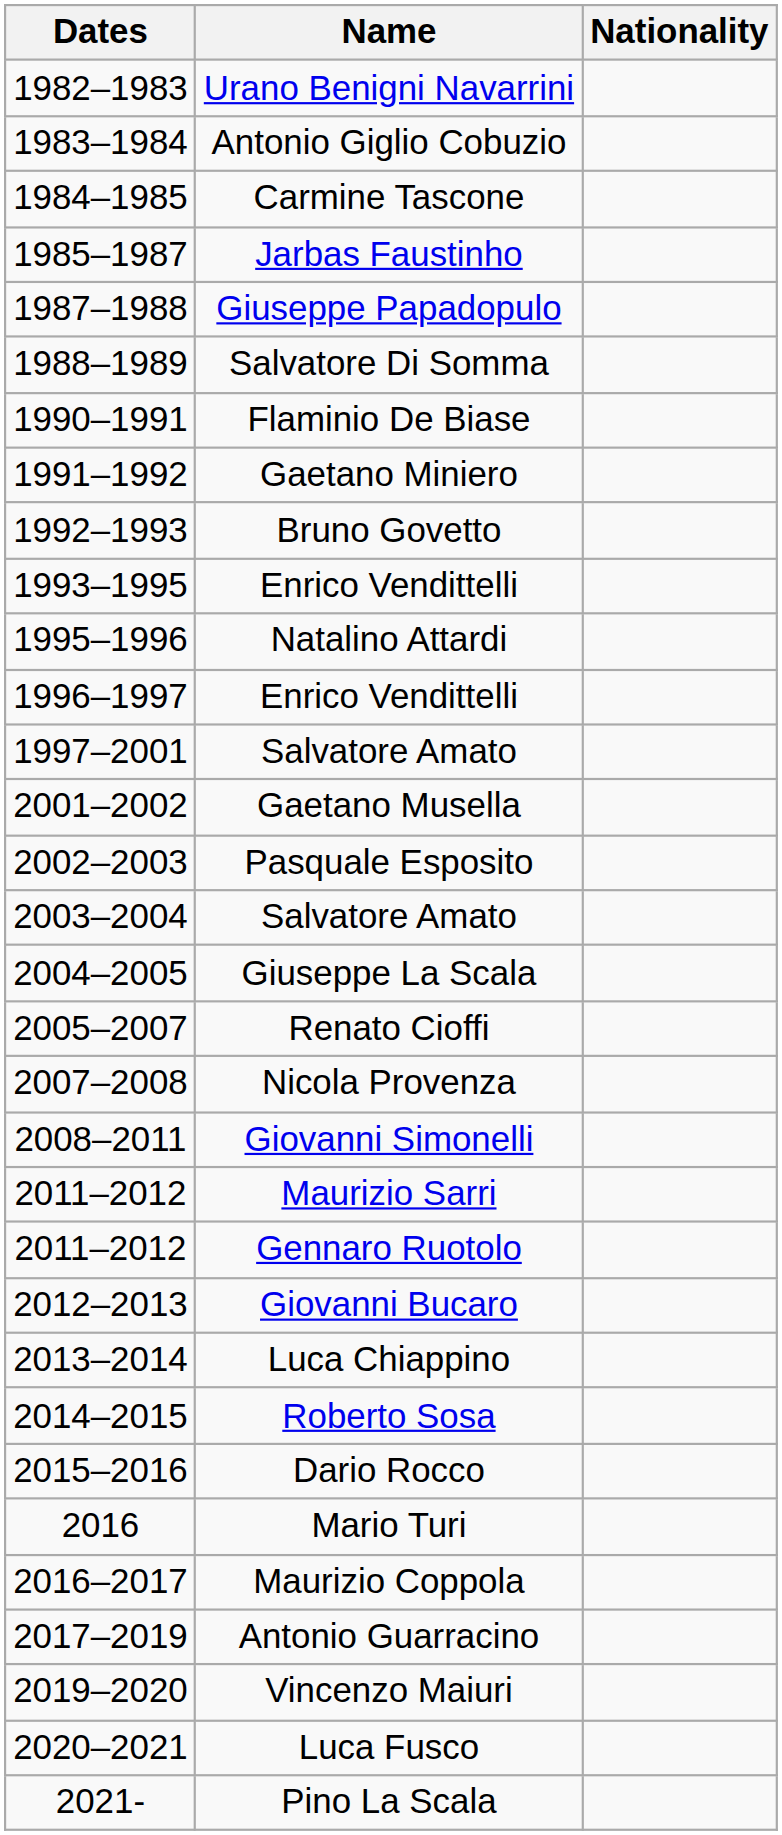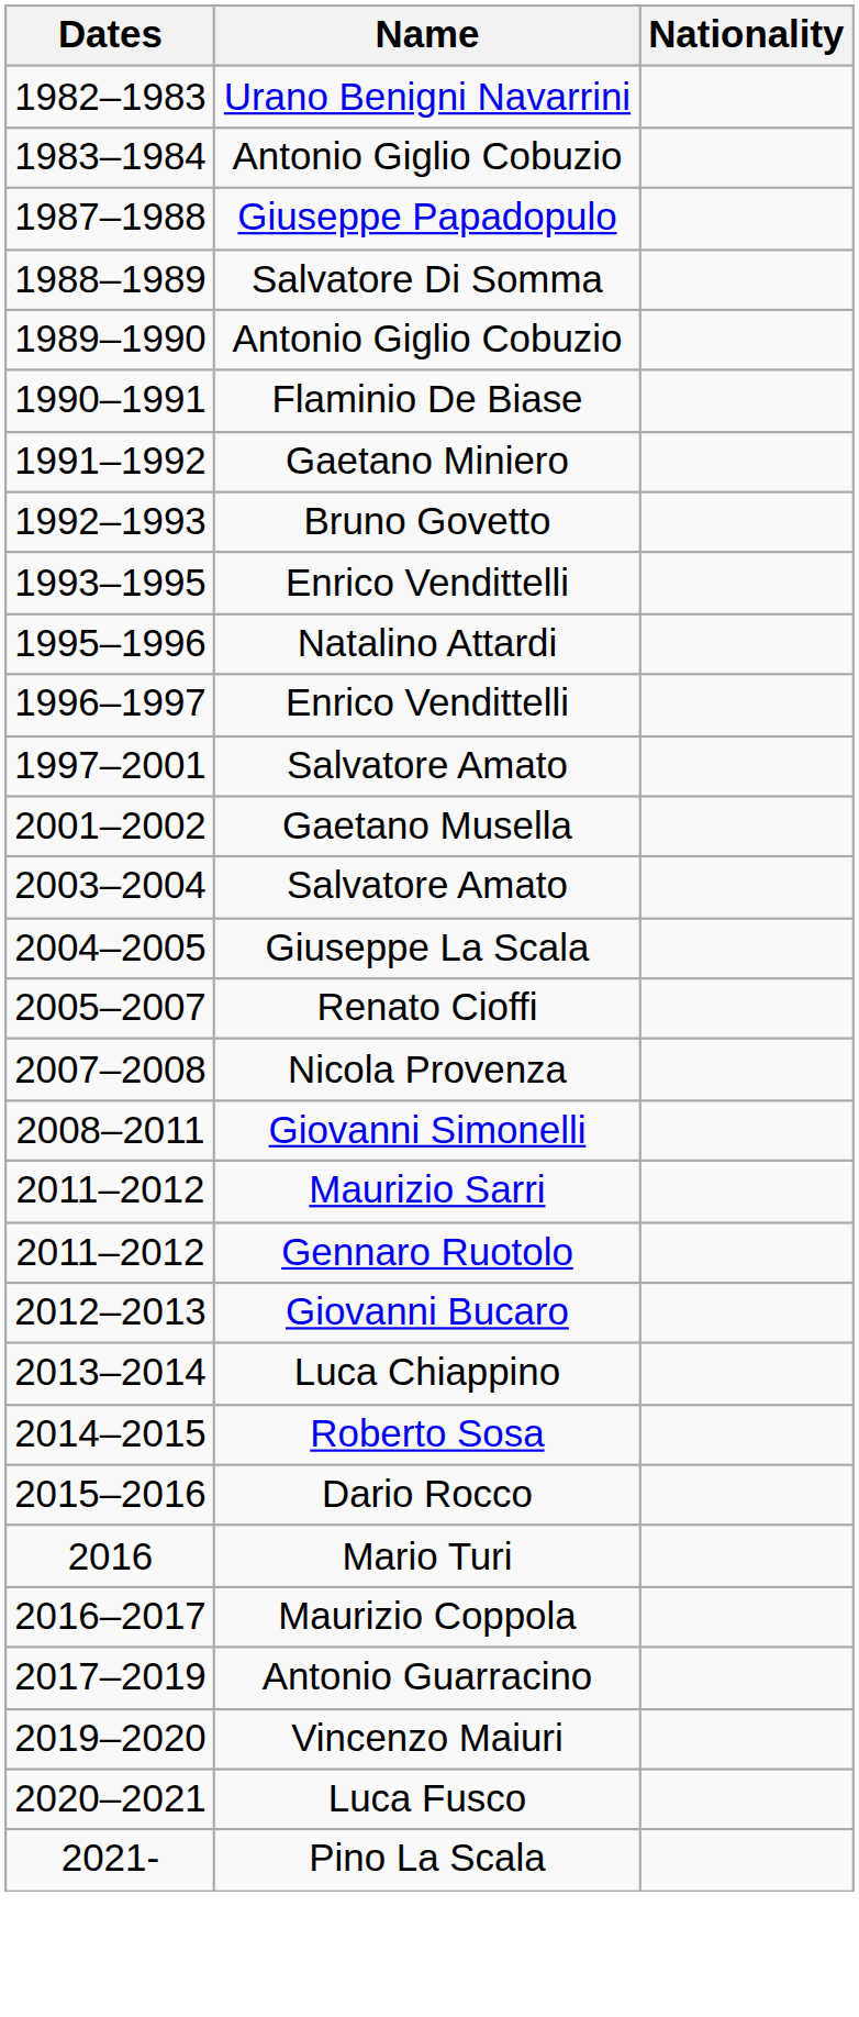 <table class="wikitable" style="text-align: center">
 <tr>
 <th>Dates</th>
 <th>Name</th>
 <th>Nationality</th>
 </tr>
 <tr>
 <td>1982–1983</td>
 <td><a href='#'>Urano Benigni Navarrini</a></td>
 <td></td>
 </tr>
 <tr>
 <td>1983–1984</td>
 <td>Antonio Giglio Cobuzio</td>
 <td></td>
 </tr>
 <tr>
-<td>1984–1985</td>
-<td>Carmine Tascone</td>
-<td></td>
-</tr>
-<tr>
-<td>1985–1987</td>
-<td><a href='#'>Jarbas Faustinho</a></td>
-<td></td>
-</tr>
-<tr>
 <td>1987–1988</td>
 <td><a href='#'>Giuseppe Papadopulo</a></td>
 <td></td>
 </tr>
 <tr>
 <td>1988–1989</td>
 <td>Salvatore Di Somma</td>
+<td></td>
+</tr>
+<tr>
+<td>1989–1990</td>
+<td>Antonio Giglio Cobuzio</td>
 <td></td>
 </tr>
 <tr>
 <td>1990–1991</td>
 <td>Flaminio De Biase</td>
 <td></td>
 </tr>
 <tr>
 <td>1991–1992</td>
 <td>Gaetano Miniero</td>
 <td></td>
 </tr>
 <tr>
 <td>1992–1993</td>
 <td>Bruno Govetto</td>
 <td></td>
 </tr>
 <tr>
 <td>1993–1995</td>
 <td>Enrico Vendittelli</td>
 <td></td>
 </tr>
 <tr>
 <td>1995–1996</td>
 <td>Natalino Attardi</td>
 <td></td>
 </tr>
 <tr>
 <td>1996–1997</td>
 <td>Enrico Vendittelli</td>
 <td></td>
 </tr>
 <tr>
 <td>1997–2001</td>
 <td>Salvatore Amato</td>
 <td></td>
 </tr>
 <tr>
 <td>2001–2002</td>
 <td>Gaetano Musella</td>
-<td></td>
-</tr>
-<tr>
-<td>2002–2003</td>
-<td>Pasquale Esposito</td>
 <td></td>
 </tr>
 <tr>
 <td>2003–2004</td>
 <td>Salvatore Amato</td>
 <td></td>
 </tr>
 <tr>
 <td>2004–2005</td>
 <td>Giuseppe La Scala</td>
 <td></td>
 </tr>
 <tr>
 <td>2005–2007</td>
 <td>Renato Cioffi</td>
 <td></td>
 </tr>
 <tr>
 <td>2007–2008</td>
 <td>Nicola Provenza</td>
 <td></td>
 </tr>
 <tr>
 <td>2008–2011</td>
 <td><a href='#'>Giovanni Simonelli</a></td>
 <td></td>
 </tr>
 <tr>
 <td>2011–2012</td>
 <td><a href='#'>Maurizio Sarri</a></td>
 <td></td>
 </tr>
 <tr>
 <td>2011–2012</td>
 <td><a href='#'>Gennaro Ruotolo</a></td>
 <td></td>
 </tr>
 <tr>
 <td>2012–2013</td>
 <td><a href='#'>Giovanni Bucaro</a></td>
 <td></td>
 </tr>
 <tr>
 <td>2013–2014</td>
 <td>Luca Chiappino</td>
 <td></td>
 </tr>
 <tr>
 <td>2014–2015</td>
 <td><a href='#'>Roberto Sosa</a></td>
 <td></td>
 </tr>
 <tr>
 <td>2015–2016</td>
 <td>Dario Rocco</td>
 <td></td>
 </tr>
 <tr>
 <td>2016</td>
 <td>Mario Turi</td>
 <td></td>
 </tr>
 <tr>
 <td>2016–2017</td>
 <td>Maurizio Coppola</td>
 <td></td>
 </tr>
 <tr>
 <td>2017–2019</td>
 <td>Antonio Guarracino</td>
 <td></td>
 </tr>
 <tr>
 <td>2019–2020</td>
 <td>Vincenzo Maiuri</td>
 <td></td>
 </tr>
 <tr>
 <td>2020–2021</td>
 <td>Luca Fusco</td>
 <td></td>
 </tr>
 <tr>
 <td>2021-</td>
 <td>Pino La Scala</td>
 <td></td>
 </tr>
 </table>
